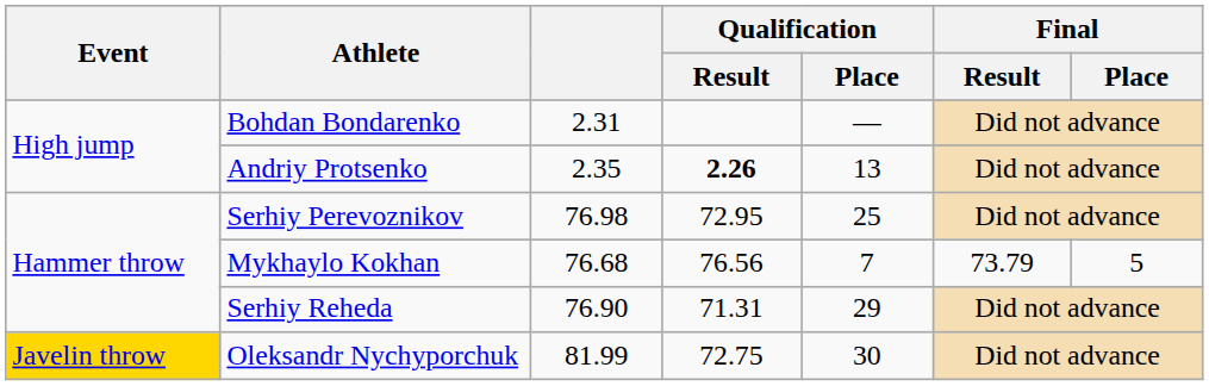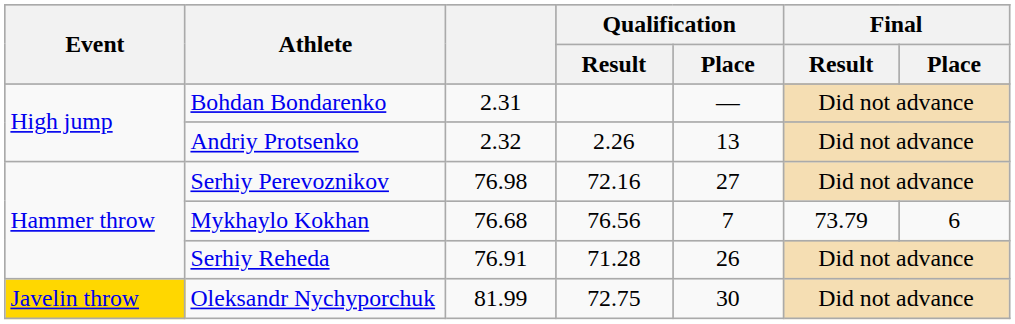 <table class=wikitable style="font-size:90%">
 <tr>
 <th rowspan=2, width=180>Event</th>
 <th rowspan=2, width=250>Athlete</th>
 <th rowspan=2, width=100></th>
 <th colspan=2>Qualification</th>
 <th colspan=2>Final</th>
 </tr>
 <tr>
 <th width=100>Result</th>
 <th width=100>Place</th>
 <th width=100>Result</th>
 <th width=100>Place</th>
 </tr>
 <tr align=center>
 <td rowspan=2, align=left><a href='#'>High jump</a></td>
 <td align=left><a href='#'>Bohdan Bondarenko</a></td>
 <td align=center>2.31</td>
 <td></td>
 <td>—</td>
 <td colspan=2, bgcolor=wheat>Did not advance</td>
 </tr>
 <tr align=center>
 <td align=left><a href='#'>Andriy Protsenko</a></td>
-<td align=center>2.35</td>
-<td><strong>2.26</strong></td>
+<td align=center>2.32</td>
+<td>2.26</td>
 <td>13</td>
 <td colspan=2, bgcolor=wheat>Did not advance</td>
 </tr>
 <tr align=center>
 <td rowspan=3, align=left><a href='#'>Hammer throw</a></td>
 <td align=left><a href='#'>Serhiy Perevoznikov</a></td>
 <td align=center>76.98</td>
-<td>72.95</td>
-<td>25</td>
+<td>72.16</td>
+<td>27</td>
 <td colspan=2, bgcolor=wheat>Did not advance</td>
 </tr>
 <tr align=center>
 <td align=left><a href='#'>Mykhaylo Kokhan</a></td>
 <td align=center>76.68</td>
 <td>76.56 </td>
 <td>7</td>
 <td>73.79 </td>
-<td>5</td>
+<td>6</td>
 </tr>
 <tr align=center>
 <td align=left><a href='#'>Serhiy Reheda</a></td>
-<td align=center>76.90</td>
-<td>71.31</td>
-<td>29</td>
+<td align=center>76.91</td>
+<td>71.28</td>
+<td>26</td>
 <td colspan=2, bgcolor=wheat>Did not advance</td>
 </tr>
 <tr align=center>
 <td align=left style="background: gold;"><a href='#'>Javelin throw</a></td>
 <td align=left><a href='#'>Oleksandr Nychyporchuk</a></td>
 <td align=center>81.99</td>
 <td>72.75</td>
 <td>30</td>
 <td colspan=2, bgcolor=wheat>Did not advance</td>
 </tr>
 </table>
